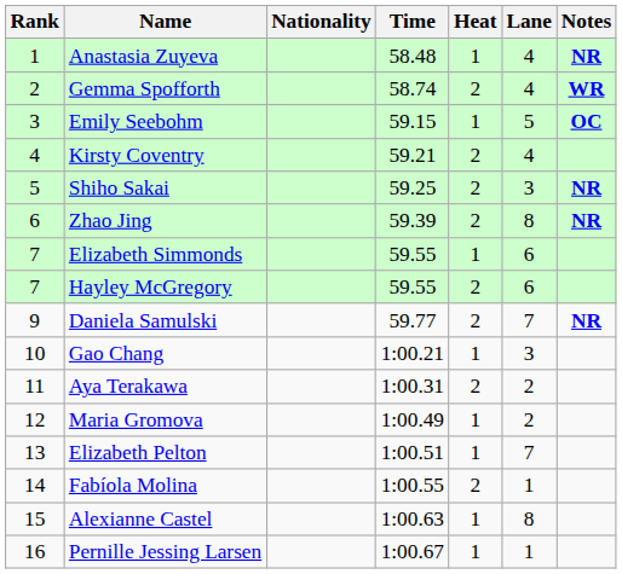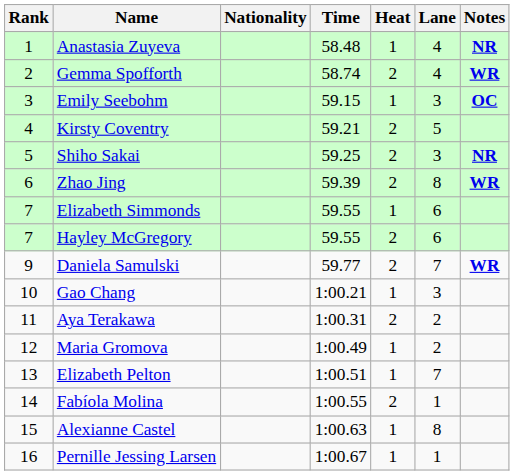 <table class="wikitable sortable" style="text-align:center">
 <tr>
 <th>Rank</th>
 <th>Name</th>
 <th>Nationality</th>
 <th>Time</th>
 <th>Heat</th>
 <th>Lane</th>
 <th>Notes</th>
 </tr>
 <tr bgcolor=ccffcc>
 <td>1</td>
 <td align=left><a href='#'>Anastasia Zuyeva</a></td>
 <td align=left></td>
 <td>58.48</td>
 <td>1</td>
 <td>4</td>
 <td><strong><a href='#'>NR</a></strong></td>
 </tr>
 <tr bgcolor=ccffcc>
 <td>2</td>
 <td align=left><a href='#'>Gemma Spofforth</a></td>
 <td align=left></td>
 <td>58.74</td>
 <td>2</td>
 <td>4</td>
 <td><strong><a href='#'>WR</a></strong></td>
 </tr>
 <tr bgcolor=ccffcc>
 <td>3</td>
 <td align=left><a href='#'>Emily Seebohm</a></td>
 <td align=left></td>
 <td>59.15</td>
 <td>1</td>
-<td>5</td>
+<td>3</td>
 <td><strong><a href='#'>OC</a></strong></td>
 </tr>
 <tr bgcolor=ccffcc>
 <td>4</td>
 <td align=left><a href='#'>Kirsty Coventry</a></td>
 <td align=left></td>
 <td>59.21</td>
 <td>2</td>
-<td>4</td>
+<td>5</td>
 <td></td>
 </tr>
 <tr bgcolor=ccffcc>
 <td>5</td>
 <td align=left><a href='#'>Shiho Sakai</a></td>
 <td align=left></td>
 <td>59.25</td>
 <td>2</td>
 <td>3</td>
 <td><strong><a href='#'>NR</a></strong></td>
 </tr>
 <tr bgcolor=ccffcc>
 <td>6</td>
 <td align=left><a href='#'>Zhao Jing</a></td>
 <td align=left></td>
 <td>59.39</td>
 <td>2</td>
 <td>8</td>
-<td><strong><a href='#'>NR</a></strong></td>
+<td><strong><a href='#'>WR</a></strong></td>
 </tr>
 <tr bgcolor=ccffcc>
 <td>7</td>
 <td align=left><a href='#'>Elizabeth Simmonds</a></td>
 <td align=left></td>
 <td>59.55</td>
 <td>1</td>
 <td>6</td>
 <td></td>
 </tr>
 <tr bgcolor=ccffcc>
 <td>7</td>
 <td align=left><a href='#'>Hayley McGregory</a></td>
 <td align=left></td>
 <td>59.55</td>
 <td>2</td>
 <td>6</td>
 <td></td>
 </tr>
 <tr>
 <td>9</td>
 <td align=left><a href='#'>Daniela Samulski</a></td>
 <td align=left></td>
 <td>59.77</td>
 <td>2</td>
 <td>7</td>
-<td><strong><a href='#'>NR</a></strong></td>
+<td><strong><a href='#'>WR</a></strong></td>
 </tr>
 <tr>
 <td>10</td>
 <td align=left><a href='#'>Gao Chang</a></td>
 <td align=left></td>
 <td>1:00.21</td>
 <td>1</td>
 <td>3</td>
 <td></td>
 </tr>
 <tr>
 <td>11</td>
 <td align=left><a href='#'>Aya Terakawa</a></td>
 <td align=left></td>
 <td>1:00.31</td>
 <td>2</td>
 <td>2</td>
 <td></td>
 </tr>
 <tr>
 <td>12</td>
 <td align=left><a href='#'>Maria Gromova</a></td>
 <td align=left></td>
 <td>1:00.49</td>
 <td>1</td>
 <td>2</td>
 <td></td>
 </tr>
 <tr>
 <td>13</td>
 <td align=left><a href='#'>Elizabeth Pelton</a></td>
 <td align=left></td>
 <td>1:00.51</td>
 <td>1</td>
 <td>7</td>
 <td></td>
 </tr>
 <tr>
 <td>14</td>
 <td align=left><a href='#'>Fabíola Molina</a></td>
 <td align=left></td>
 <td>1:00.55</td>
 <td>2</td>
 <td>1</td>
 <td></td>
 </tr>
 <tr>
 <td>15</td>
 <td align=left><a href='#'>Alexianne Castel</a></td>
 <td align=left></td>
 <td>1:00.63</td>
 <td>1</td>
 <td>8</td>
 <td></td>
 </tr>
 <tr>
 <td>16</td>
 <td align=left><a href='#'>Pernille Jessing Larsen</a></td>
 <td align=left></td>
 <td>1:00.67</td>
 <td>1</td>
 <td>1</td>
 <td></td>
 </tr>
 </table>
